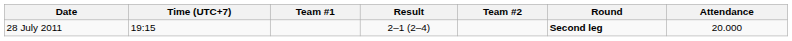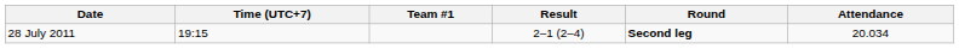 <table class="wikitable" style="text-align:left; width:100%;">
 <tr>
 <th>Date</th>
 <th>Time (UTC+7)</th>
 <th>Team #1</th>
 <th>Result</th>
-<th>Team #2</th>
 <th>Round</th>
 <th>Attendance</th>
 </tr>
 <tr>
 <td>28 July 2011</td>
 <td>19:15</td>
 <td></td>
 <td style="text-align:center;">2–1 (2–4)</td>
-<td></td>
 <td><strong>Second leg</strong></td>
-<td style="text-align:center;">20.000</td>
+<td style="text-align:center;">20.034</td>
 </tr>
 </table>
